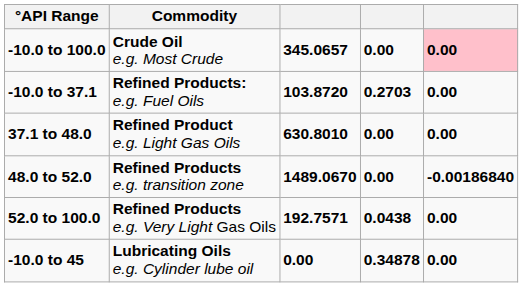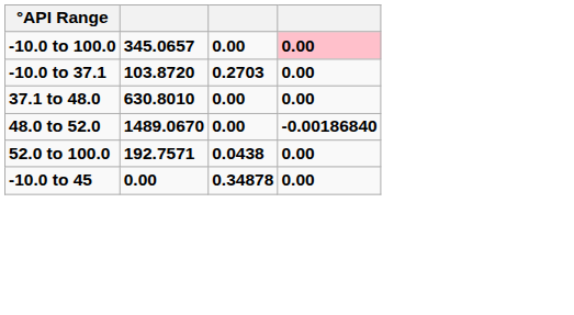 <table class="wikitable mw-collapsible">
 <tr>
 <th><strong>°API Range</strong></th>
-<th><strong>Commodity</strong></th>
 <th><strong></strong></th>
 <th><strong></strong></th>
 <th><strong></strong></th>
 </tr>
 <tr>
 <td><strong>-10.0 to 100.0</strong></td>
-<td><strong>Crude Oil</strong><br><em>e.g. Most Crude</em></td>
 <td><strong>345.0657</strong></td>
 <td><strong>0.00</strong></td>
 <td style="background: pink;"><strong>0.00</strong></td>
 </tr>
 <tr>
 <td><strong>-10.0 to 37.1</strong></td>
-<td><strong>Refined Products:</strong><br><em>e.g. Fuel Oils</em></td>
 <td><strong>103.8720</strong></td>
 <td><strong>0.2703</strong></td>
 <td><strong>0.00</strong></td>
 </tr>
 <tr>
 <td><strong>37.1 to 48.0</strong></td>
-<td><strong>Refined Product</strong><br><em>e.g. Light Gas Oils</em></td>
 <td><strong>630.8010</strong></td>
 <td><strong>0.00</strong></td>
 <td><strong>0.00</strong></td>
 </tr>
 <tr>
 <td><strong>48.0 to 52.0</strong></td>
-<td><strong>Refined Products</strong><br><em>e.g. transition zone</em></td>
 <td><strong>1489.0670</strong></td>
 <td><strong>0.00</strong></td>
 <td><strong>-0.00186840</strong></td>
 </tr>
 <tr>
 <td><strong>52.0 to 100.0</strong></td>
-<td><strong>Refined Products</strong><br><em>e.g. Very Light</em> Gas Oils</td>
 <td><strong>192.7571</strong></td>
 <td><strong>0.0438</strong></td>
 <td><strong>0.00</strong></td>
 </tr>
 <tr>
 <td><strong>-10.0 to 45</strong></td>
-<td><strong>Lubricating Oils</strong><br><em>e.g. Cylinder lube oil</em></td>
 <td><strong>0.00</strong></td>
 <td><strong>0.34878</strong></td>
 <td><strong>0.00</strong></td>
 </tr>
 </table>
